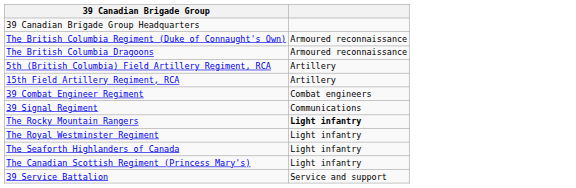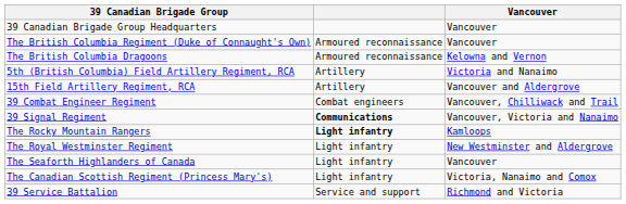 <table class=wikitable>
 <tr>
 <th><strong>39 Canadian Brigade Group</strong></th>
 <th></th>
+<th>Vancouver</th>
 </tr>
 <tr>
 <td>39 Canadian Brigade Group Headquarters</td>
 <td></td>
+<td>Vancouver</td>
 </tr>
 <tr>
 <td><a href='#'>The British Columbia Regiment (Duke of Connaught's Own)</a></td>
 <td>Armoured reconnaissance</td>
+<td>Vancouver</td>
 </tr>
 <tr>
 <td><a href='#'>The British Columbia Dragoons</a></td>
 <td>Armoured reconnaissance</td>
+<td><a href='#'>Kelowna</a> and <a href='#'>Vernon</a></td>
 </tr>
 <tr>
 <td><a href='#'>5th (British Columbia) Field Artillery Regiment, RCA</a></td>
 <td>Artillery</td>
+<td><a href='#'>Victoria</a> and Nanaimo</td>
 </tr>
 <tr>
 <td><a href='#'>15th Field Artillery Regiment, RCA</a></td>
 <td>Artillery</td>
+<td>Vancouver and <a href='#'>Aldergrove</a></td>
 </tr>
 <tr>
 <td><a href='#'>39 Combat Engineer Regiment</a></td>
 <td>Combat engineers</td>
+<td>Vancouver, <a href='#'>Chilliwack</a> and <a href='#'>Trail</a></td>
 </tr>
 <tr>
 <td><a href='#'>39 Signal Regiment</a></td>
-<td>Communications</td>
+<td><strong>Communications</strong></td>
+<td>Vancouver, Victoria and <a href='#'>Nanaimo</a></td>
 </tr>
 <tr>
 <td><a href='#'>The Rocky Mountain Rangers</a></td>
 <td><strong>Light infantry</strong></td>
+<td><a href='#'>Kamloops</a></td>
 </tr>
 <tr>
 <td><a href='#'>The Royal Westminster Regiment</a></td>
 <td>Light infantry</td>
+<td><a href='#'>New Westminster</a> and <a href='#'>Aldergrove</a></td>
 </tr>
 <tr>
 <td><a href='#'>The Seaforth Highlanders of Canada</a></td>
 <td>Light infantry</td>
+<td>Vancouver</td>
 </tr>
 <tr>
 <td><a href='#'>The Canadian Scottish Regiment (Princess Mary's)</a></td>
 <td>Light infantry</td>
+<td>Victoria, Nanaimo and <a href='#'>Comox</a></td>
 </tr>
 <tr>
 <td><a href='#'>39 Service Battalion</a></td>
 <td>Service and support</td>
+<td><a href='#'>Richmond</a> and Victoria</td>
 </tr>
 </table>
